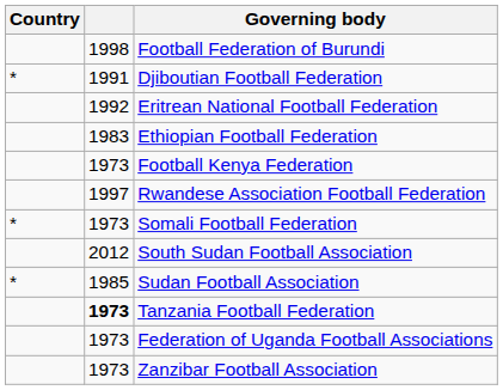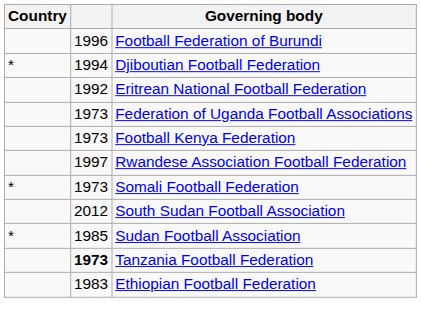 <table class="wikitable sortable" valign="top">
 <tr>
 <th>Country</th>
 <th></th>
 <th>Governing body</th>
 </tr>
 <tr>
 <td></td>
-<td>1998</td>
+<td>1996</td>
 <td><a href='#'>Football Federation of Burundi</a></td>
 </tr>
 <tr>
 <td>*</td>
-<td>1991</td>
+<td>1994</td>
 <td><a href='#'>Djiboutian Football Federation</a></td>
 </tr>
 <tr>
 <td></td>
 <td>1992</td>
 <td><a href='#'>Eritrean National Football Federation</a></td>
 </tr>
 <tr>
 <td></td>
-<td>1983</td>
-<td><a href='#'>Ethiopian Football Federation</a></td>
+<td>1973</td>
+<td><a href='#'>Federation of Uganda Football Associations</a></td>
 </tr>
 <tr>
 <td></td>
 <td>1973</td>
 <td><a href='#'>Football Kenya Federation</a></td>
 </tr>
 <tr>
 <td></td>
 <td>1997</td>
 <td><a href='#'>Rwandese Association Football Federation</a></td>
 </tr>
 <tr>
 <td>*</td>
 <td>1973</td>
 <td><a href='#'>Somali Football Federation</a></td>
 </tr>
 <tr>
 <td></td>
 <td>2012</td>
 <td><a href='#'>South Sudan Football Association</a></td>
 </tr>
 <tr>
 <td>*</td>
 <td>1985</td>
 <td><a href='#'>Sudan Football Association</a></td>
 </tr>
 <tr>
 <td></td>
 <td><strong>1973</strong></td>
 <td><a href='#'>Tanzania Football Federation</a></td>
 </tr>
 <tr>
 <td></td>
-<td>1973</td>
-<td><a href='#'>Federation of Uganda Football Associations</a></td>
-</tr>
-<tr>
-<td></td>
-<td>1973</td>
-<td><a href='#'>Zanzibar Football Association</a></td>
+<td>1983</td>
+<td><a href='#'>Ethiopian Football Federation</a></td>
 </tr>
 </table>
